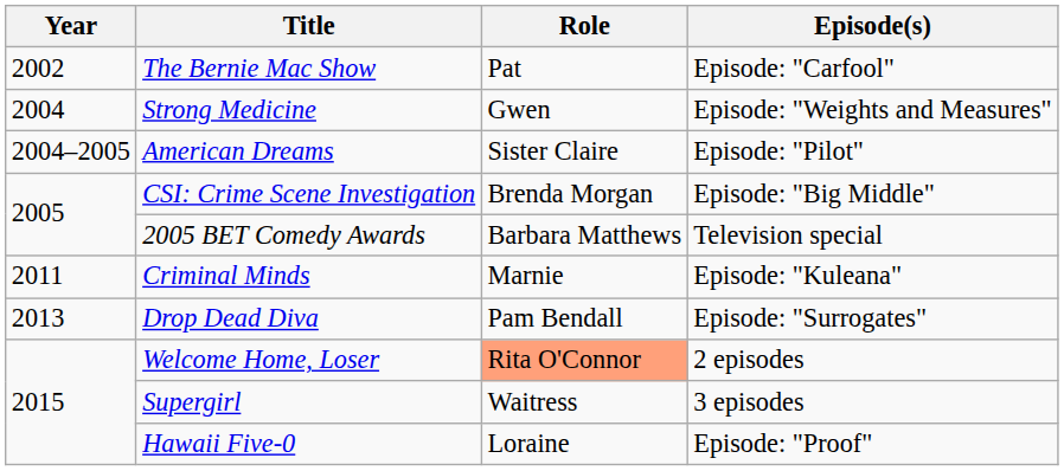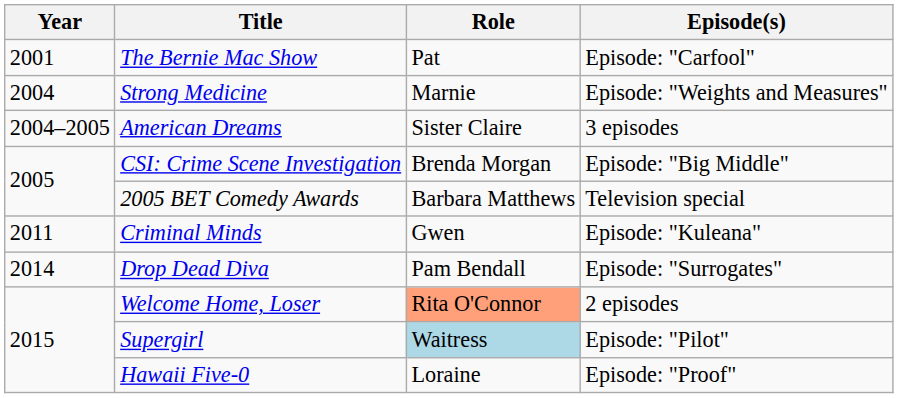 <table class="wikitable">
 <tr>
 <th>Year</th>
 <th>Title</th>
 <th>Role</th>
 <th>Episode(s)</th>
 </tr>
 <tr>
-<td>2002</td>
+<td>2001</td>
 <td><em><a href='#'>The Bernie Mac Show</a></em></td>
 <td>Pat</td>
 <td>Episode: "Carfool"</td>
 </tr>
 <tr>
 <td>2004</td>
 <td><em><a href='#'>Strong Medicine</a></em></td>
-<td>Gwen</td>
+<td>Marnie</td>
 <td>Episode: "Weights and Measures"</td>
 </tr>
 <tr>
 <td>2004–2005</td>
 <td><em><a href='#'>American Dreams</a></em></td>
 <td>Sister Claire</td>
-<td>Episode: "Pilot"</td>
+<td>3 episodes</td>
 </tr>
 <tr>
 <td rowspan="2">2005</td>
 <td><em><a href='#'>CSI: Crime Scene Investigation</a></em></td>
 <td>Brenda Morgan</td>
 <td>Episode: "Big Middle"</td>
 </tr>
 <tr>
 <td><em>2005 BET Comedy Awards</em></td>
 <td>Barbara Matthews</td>
 <td>Television special</td>
 </tr>
 <tr>
 <td>2011</td>
 <td><em><a href='#'>Criminal Minds</a></em></td>
-<td>Marnie</td>
+<td>Gwen</td>
 <td>Episode: "Kuleana"</td>
 </tr>
 <tr>
-<td>2013</td>
+<td>2014</td>
 <td><em><a href='#'>Drop Dead Diva</a></em></td>
 <td>Pam Bendall</td>
 <td>Episode: "Surrogates"</td>
 </tr>
 <tr>
 <td rowspan="3">2015</td>
 <td><em><a href='#'>Welcome Home, Loser</a></em></td>
 <td style="background: lightsalmon;">Rita O'Connor</td>
 <td>2 episodes</td>
 </tr>
 <tr>
 <td><em><a href='#'>Supergirl</a></em></td>
-<td>Waitress</td>
-<td>3 episodes</td>
+<td style="background: lightblue;">Waitress</td>
+<td>Episode: "Pilot"</td>
 </tr>
 <tr>
 <td><em><a href='#'>Hawaii Five-0</a></em></td>
 <td>Loraine</td>
 <td>Episode: "Proof"</td>
 </tr>
 </table>
